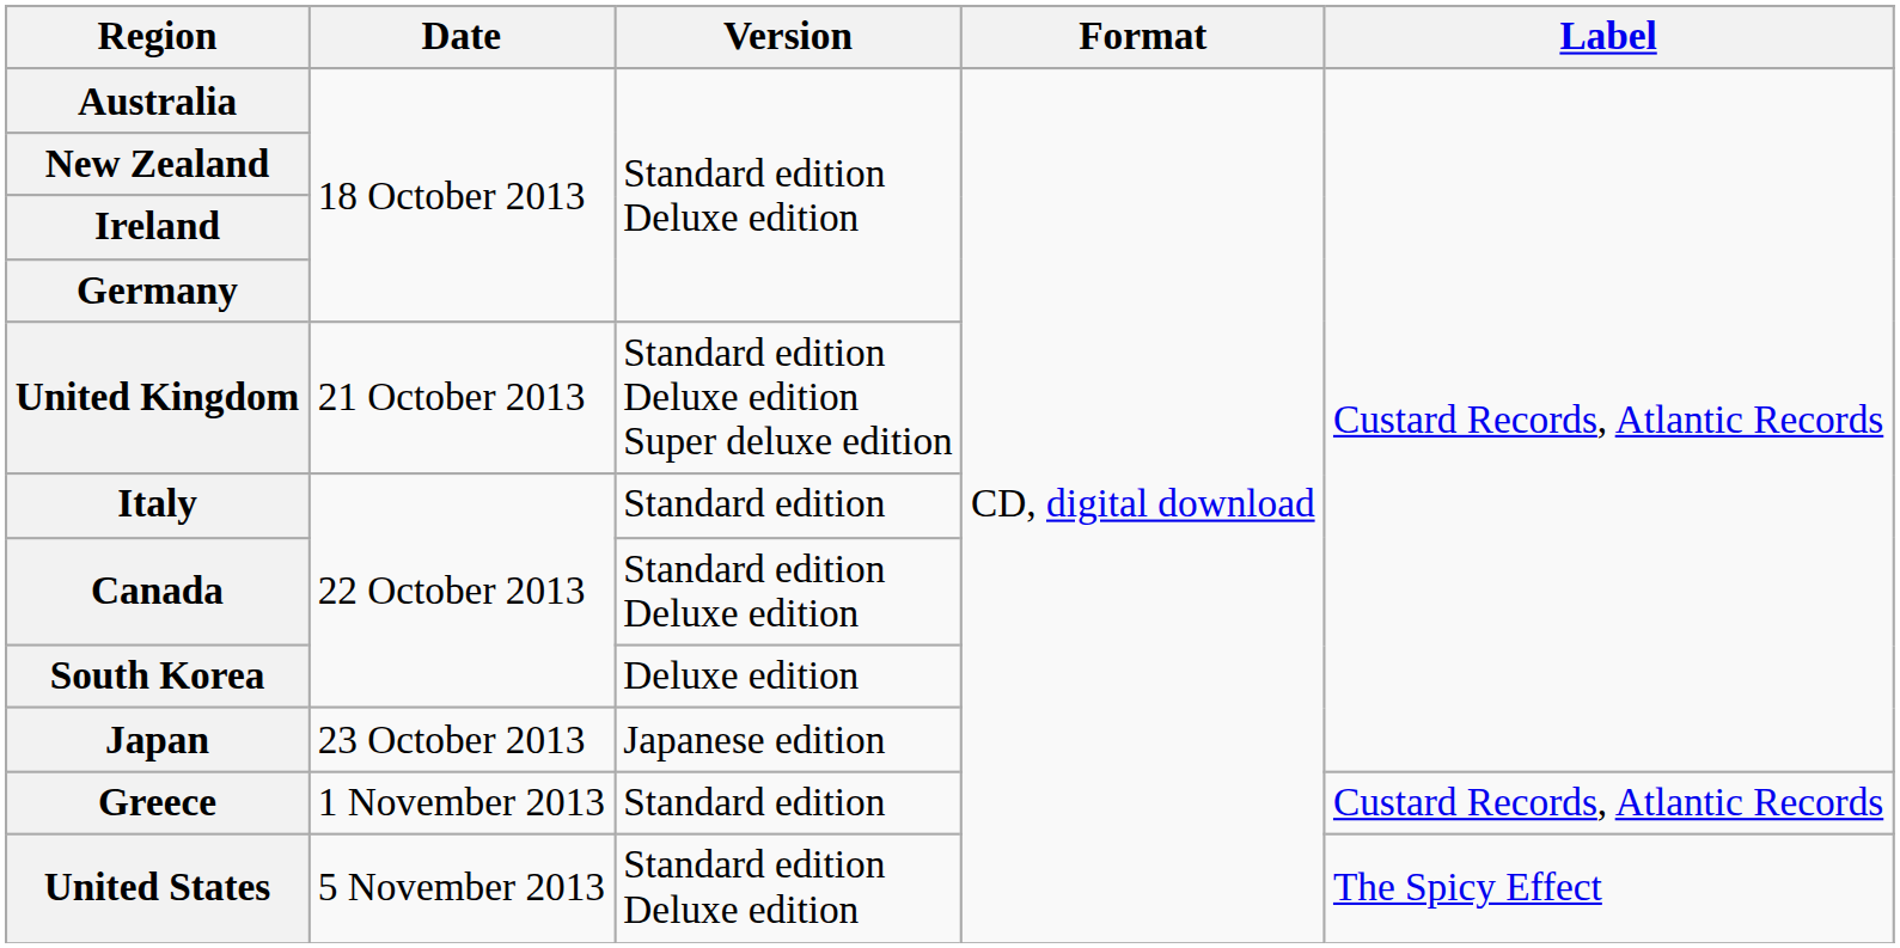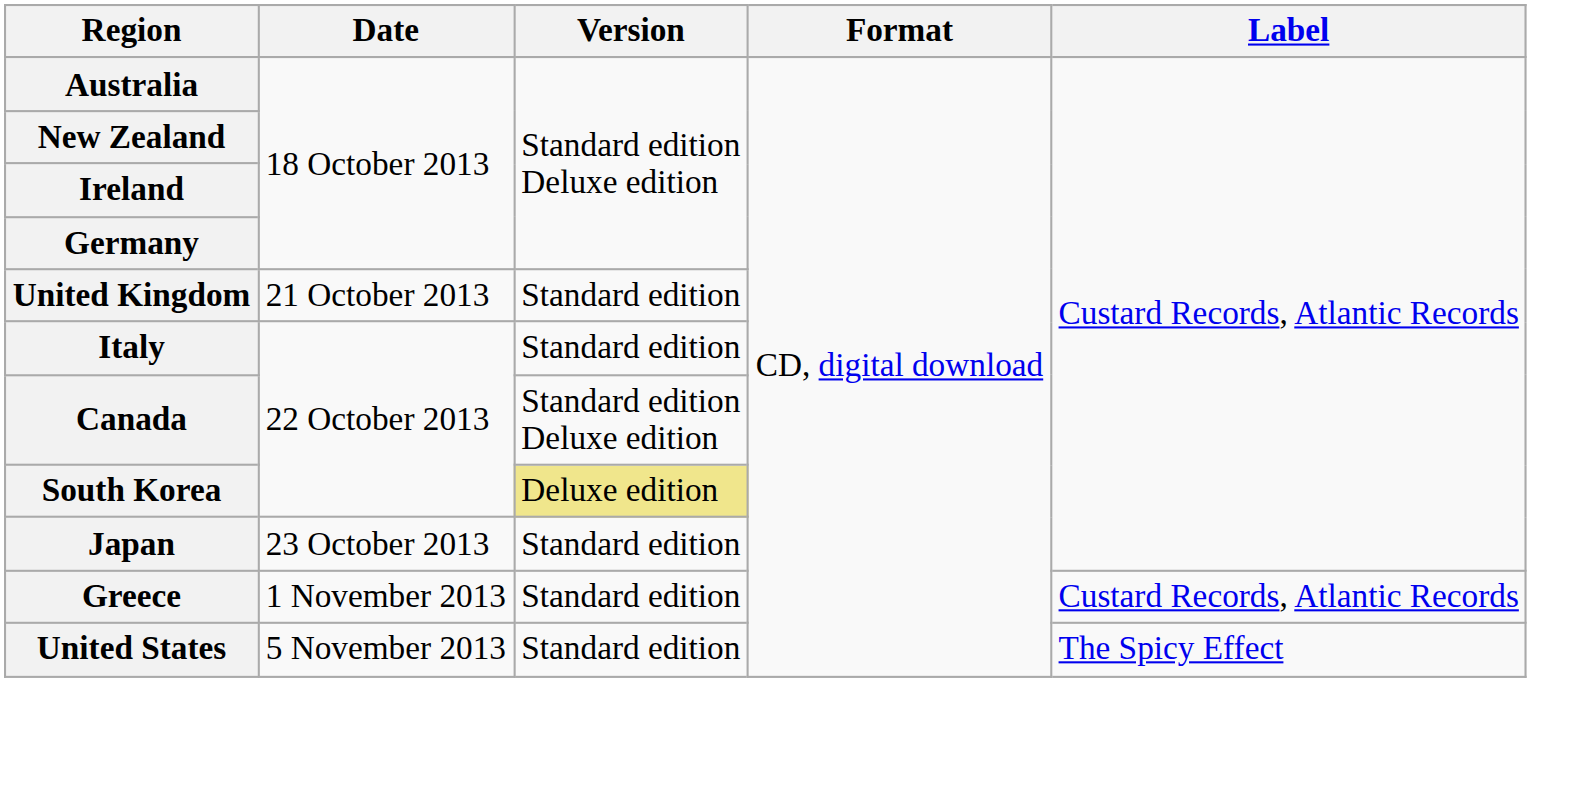 <table class="wikitable plainrowheaders">
 <tr>
 <th scope="col">Region</th>
 <th>Date</th>
 <th>Version</th>
 <th>Format</th>
 <th><a href='#'>Label</a></th>
 </tr>
 <tr>
 <th>Australia</th>
 <td rowspan="4">18 October 2013</td>
 <td rowspan="4">Standard edition<br>Deluxe edition</td>
 <td rowspan="11">CD, <a href='#'>digital download</a></td>
 <td rowspan="9"><a href='#'>Custard Records</a>, <a href='#'>Atlantic Records</a></td>
 </tr>
 <tr>
 <th>New Zealand</th>
 </tr>
 <tr>
 <th>Ireland</th>
 </tr>
 <tr>
 <th>Germany</th>
 </tr>
 <tr>
 <th>United Kingdom</th>
 <td>21 October 2013</td>
-<td>Standard edition<br>Deluxe edition<br>Super deluxe edition</td>
+<td>Standard edition</td>
 </tr>
 <tr>
 <th>Italy</th>
 <td rowspan="3">22 October 2013</td>
 <td>Standard edition</td>
 </tr>
 <tr>
 <th>Canada</th>
 <td>Standard edition<br>Deluxe edition</td>
 </tr>
 <tr>
 <th>South Korea</th>
-<td>Deluxe edition</td>
+<td style="background: khaki;">Deluxe edition</td>
 </tr>
 <tr>
 <th>Japan</th>
 <td>23 October 2013</td>
-<td>Japanese edition</td>
+<td>Standard edition</td>
 </tr>
 <tr>
 <th>Greece</th>
 <td>1 November 2013</td>
 <td>Standard edition</td>
 <td><a href='#'>Custard Records</a>, <a href='#'>Atlantic Records</a></td>
 </tr>
 <tr>
 <th>United States</th>
 <td>5 November 2013</td>
-<td>Standard edition<br>Deluxe edition</td>
+<td>Standard edition</td>
 <td><a href='#'>The Spicy Effect</a></td>
 </tr>
 </table>
